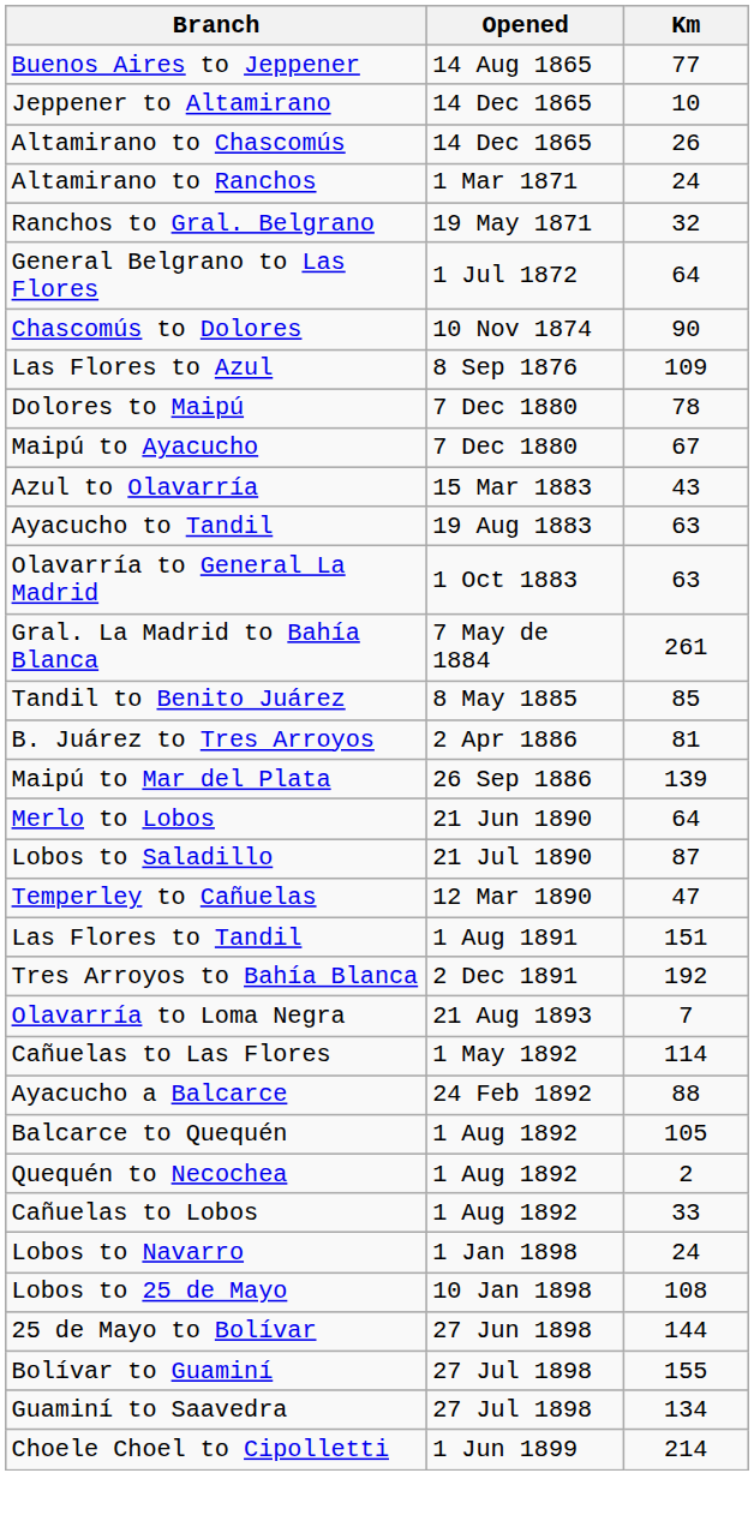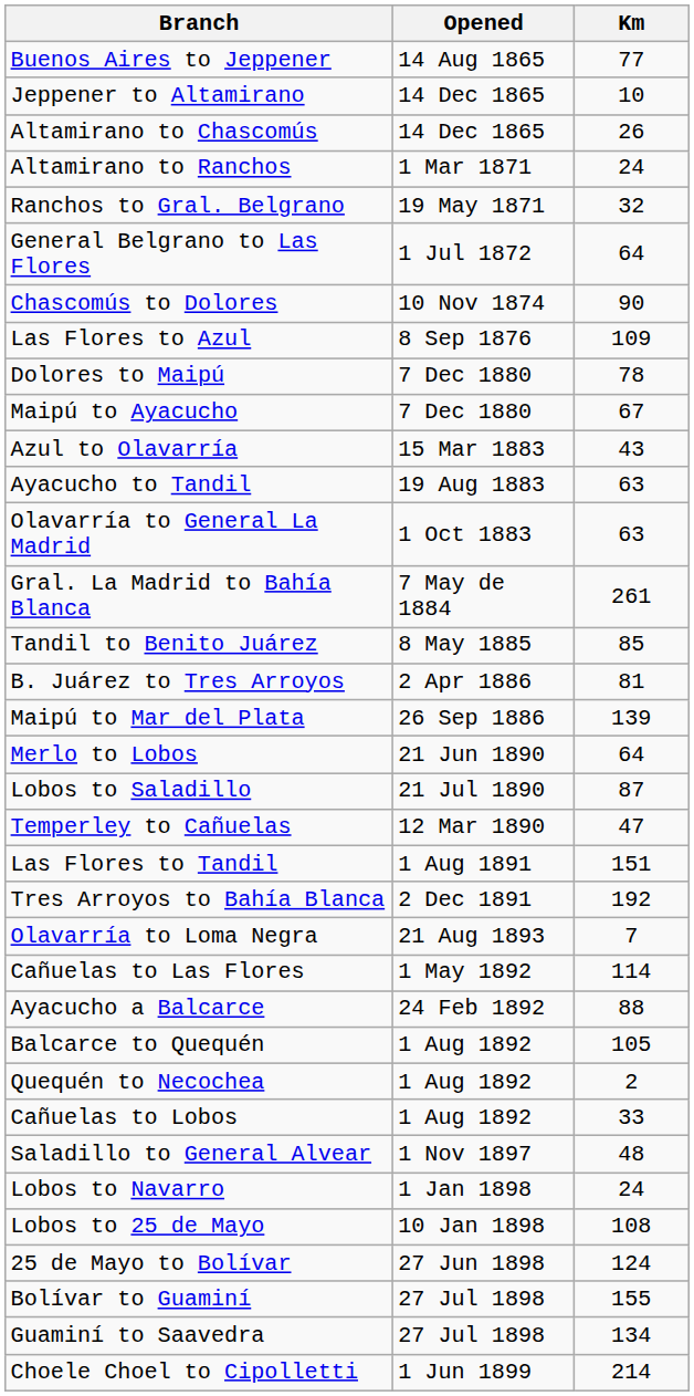 <table class="wikitable" style="text-align:left">
 <tr>
 <th style="width:220px">Branch</th>
 <th style="width:100px">Opened</th>
 <th style="width:60px">Km</th>
 </tr>
 <tr>
 <td><a href='#'>Buenos Aires</a> to <a href='#'>Jeppener</a></td>
 <td>14 Aug 1865</td>
 <td align=center>77</td>
 </tr>
 <tr>
 <td>Jeppener to <a href='#'>Altamirano</a></td>
 <td>14 Dec 1865</td>
 <td align=center>10</td>
 </tr>
 <tr>
 <td>Altamirano to <a href='#'>Chascomús</a></td>
 <td>14 Dec 1865</td>
 <td align=center>26</td>
 </tr>
 <tr>
 <td>Altamirano to <a href='#'>Ranchos</a></td>
 <td>1 Mar 1871</td>
 <td align=center>24</td>
 </tr>
 <tr>
 <td>Ranchos to <a href='#'>Gral. Belgrano</a></td>
 <td>19 May 1871</td>
 <td align=center>32</td>
 </tr>
 <tr>
 <td>General Belgrano to <a href='#'>Las Flores</a></td>
 <td>1 Jul 1872</td>
 <td align=center>64</td>
 </tr>
 <tr>
 <td><a href='#'>Chascomús</a> to <a href='#'>Dolores</a></td>
 <td>10 Nov 1874</td>
 <td align=center>90</td>
 </tr>
 <tr>
 <td>Las Flores to <a href='#'>Azul</a></td>
 <td>8 Sep 1876</td>
 <td align=center>109</td>
 </tr>
 <tr>
 <td>Dolores to <a href='#'>Maipú</a></td>
 <td>7 Dec 1880</td>
 <td align=center>78</td>
 </tr>
 <tr>
 <td>Maipú to <a href='#'>Ayacucho</a></td>
 <td>7 Dec 1880</td>
 <td align=center>67</td>
 </tr>
 <tr>
 <td>Azul to <a href='#'>Olavarría</a></td>
 <td>15 Mar 1883</td>
 <td align=center>43</td>
 </tr>
 <tr>
 <td>Ayacucho to <a href='#'>Tandil</a></td>
 <td>19 Aug 1883</td>
 <td align=center>63</td>
 </tr>
 <tr>
 <td>Olavarría to <a href='#'>General La Madrid</a></td>
 <td>1 Oct 1883</td>
 <td align=center>63</td>
 </tr>
 <tr>
 <td>Gral. La Madrid to <a href='#'>Bahía Blanca</a></td>
 <td>7 May de 1884</td>
 <td align=center>261</td>
 </tr>
 <tr>
 <td>Tandil to <a href='#'>Benito Juárez</a></td>
 <td>8 May 1885</td>
 <td align=center>85</td>
 </tr>
 <tr>
 <td>B. Juárez to <a href='#'>Tres Arroyos</a></td>
 <td>2 Apr 1886</td>
 <td align=center>81</td>
 </tr>
 <tr>
 <td>Maipú to <a href='#'>Mar del Plata</a></td>
 <td>26 Sep 1886</td>
 <td align=center>139</td>
 </tr>
 <tr>
 <td><a href='#'>Merlo</a> to <a href='#'>Lobos</a></td>
 <td>21 Jun 1890</td>
 <td align=center>64</td>
 </tr>
 <tr>
 <td>Lobos to <a href='#'>Saladillo</a></td>
 <td>21 Jul 1890</td>
 <td align=center>87</td>
 </tr>
 <tr>
 <td><a href='#'>Temperley</a> to <a href='#'>Cañuelas</a></td>
 <td>12 Mar 1890</td>
 <td align=center>47</td>
 </tr>
 <tr>
 <td>Las Flores to <a href='#'>Tandil</a></td>
 <td>1 Aug 1891</td>
 <td align=center>151</td>
 </tr>
 <tr>
 <td>Tres Arroyos to <a href='#'>Bahía Blanca</a></td>
 <td>2 Dec 1891</td>
 <td align=center>192</td>
 </tr>
 <tr>
 <td><a href='#'>Olavarría</a> to Loma Negra</td>
 <td>21 Aug 1893</td>
 <td align=center>7</td>
 </tr>
 <tr>
 <td>Cañuelas to Las Flores</td>
 <td>1 May 1892</td>
 <td align=center>114</td>
 </tr>
 <tr>
 <td>Ayacucho a <a href='#'>Balcarce</a></td>
 <td>24 Feb 1892</td>
 <td align=center>88</td>
 </tr>
 <tr>
 <td>Balcarce to Quequén</td>
 <td>1 Aug 1892</td>
 <td align=center>105</td>
 </tr>
 <tr>
 <td>Quequén to <a href='#'>Necochea</a></td>
 <td>1 Aug 1892</td>
 <td align=center>2</td>
 </tr>
 <tr>
 <td>Cañuelas to Lobos</td>
 <td>1 Aug 1892</td>
 <td align=center>33</td>
 </tr>
 <tr>
+<td>Saladillo to <a href='#'>General Alvear</a></td>
+<td>1 Nov 1897</td>
+<td align=center>48</td>
+</tr>
+<tr>
 <td>Lobos to <a href='#'>Navarro</a></td>
 <td>1 Jan 1898</td>
 <td align=center>24</td>
 </tr>
 <tr>
 <td>Lobos to <a href='#'>25 de Mayo</a></td>
 <td>10 Jan 1898</td>
 <td align=center>108</td>
 </tr>
 <tr>
 <td>25 de Mayo to <a href='#'>Bolívar</a></td>
 <td>27 Jun 1898</td>
-<td align=center>144</td>
+<td align=center>124</td>
 </tr>
 <tr>
 <td>Bolívar to <a href='#'>Guaminí</a></td>
 <td>27 Jul 1898</td>
 <td align=center>155</td>
 </tr>
 <tr>
 <td>Guaminí to Saavedra</td>
 <td>27 Jul 1898</td>
 <td align=center>134</td>
 </tr>
 <tr>
 <td>Choele Choel to <a href='#'>Cipolletti</a></td>
 <td>1 Jun 1899</td>
 <td align=center>214</td>
 </tr>
 </table>
